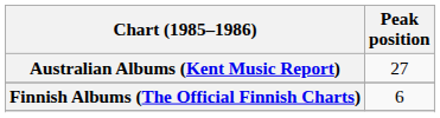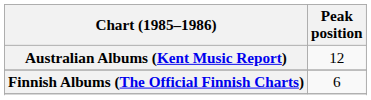 <table class="wikitable sortable plainrowheaders" style="text-align:center">
 <tr>
 <th scope="col">Chart (1985–1986)</th>
 <th scope="col">Peak<br>position</th>
 </tr>
 <tr>
 <th scope="row">Australian Albums (<a href='#'>Kent Music Report</a>)</th>
-<td align="center">27</td>
+<td align="center">12</td>
 </tr>
 <tr>
 </tr>
 <tr>
 </tr>
 <tr>
 <th scope="row">Finnish Albums (<a href='#'>The Official Finnish Charts</a>)</th>
 <td align="center">6</td>
 </tr>
 <tr>
 </tr>
 <tr>
 </tr>
 <tr>
 </tr>
 <tr>
 </tr>
 </table>
